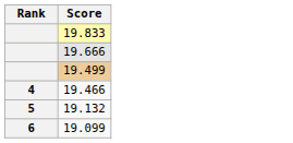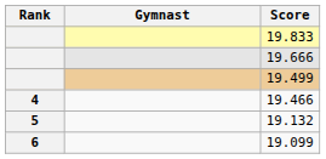 <table class="wikitable sortable" style="text-align:center; font-size:95%">
 <tr>
 <th scope="col" style="width:50px;">Rank</th>
+<th scope="col" style="width:180px;">Gymnast</th>
 <th scope="col" style="width:50px;">Score</th>
 </tr>
 <tr style="background:#fffcaf;">
 <th scope=row style="text-align:center"></th>
+<td style="text-align:left;"></td>
 <td>19.833</td>
 </tr>
 <tr style="background:#e5e5e5;">
 <th scope=row style="text-align:center"></th>
+<td style="text-align:left;"></td>
 <td>19.666</td>
 </tr>
 <tr style="background:#ec9;">
 <th scope=row style="text-align:center"></th>
+<td style="text-align:left;"></td>
 <td>19.499</td>
 </tr>
 <tr>
 <th scope=row style="text-align:center">4</th>
+<td style="text-align:left;"></td>
 <td>19.466</td>
 </tr>
 <tr>
 <th scope=row style="text-align:center">5</th>
+<td style="text-align:left;"></td>
 <td>19.132</td>
 </tr>
 <tr>
 <th scope=row style="text-align:center">6</th>
+<td style="text-align:left;"></td>
 <td>19.099</td>
 </tr>
 </table>
